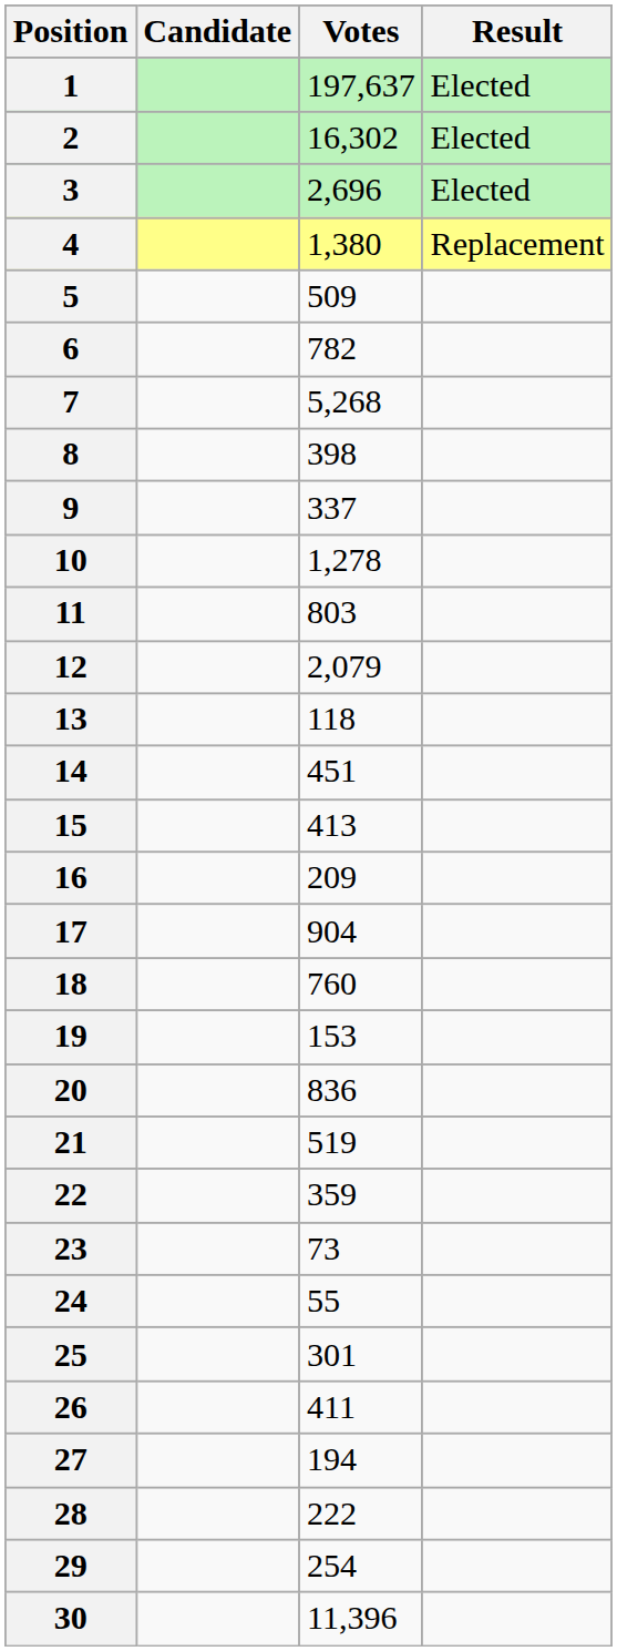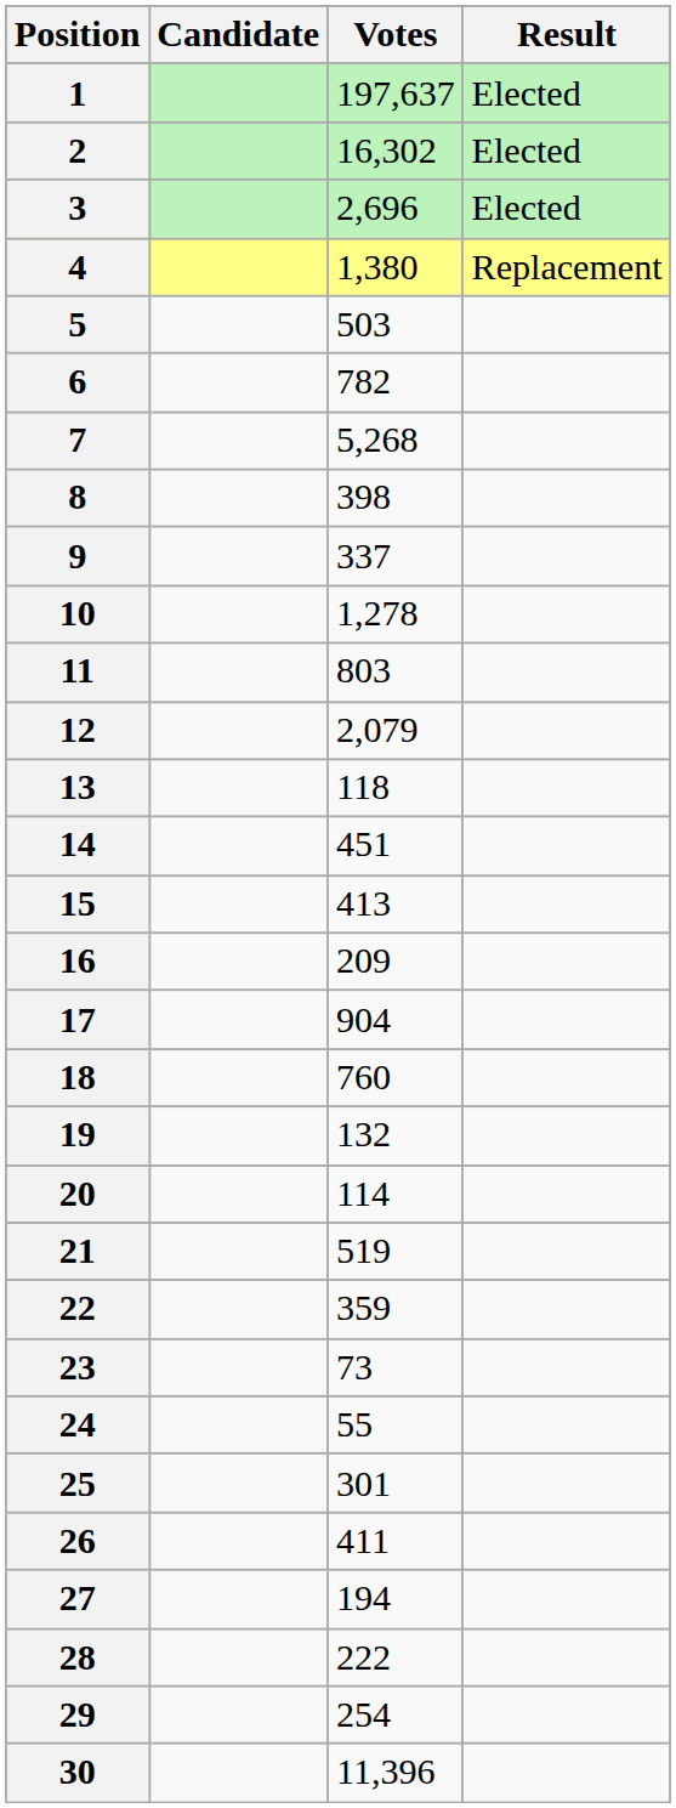 <table class="wikitable sortable col3right">
 <tr>
 <th scope="col">Position</th>
 <th scope="col">Candidate</th>
 <th scope="col">Votes</th>
 <th scope="col">Result</th>
 </tr>
 <tr bgcolor=bbf3bb>
 <th scope="row">1</th>
 <td></td>
 <td>197,637</td>
 <td>Elected</td>
 </tr>
 <tr bgcolor=bbf3bb>
 <th scope="row">2</th>
 <td></td>
 <td>16,302</td>
 <td>Elected</td>
 </tr>
 <tr bgcolor=bbf3bb>
 <th scope="row">3</th>
 <td></td>
 <td>2,696</td>
 <td>Elected</td>
 </tr>
 <tr bgcolor=#FF8>
 <th scope="row">4</th>
 <td></td>
 <td>1,380</td>
 <td>Replacement</td>
 </tr>
 <tr>
 <th scope="row">5</th>
 <td></td>
-<td>509</td>
+<td>503</td>
 <td></td>
 </tr>
 <tr>
 <th scope="row">6</th>
 <td></td>
 <td>782</td>
 <td></td>
 </tr>
 <tr>
 <th scope="row">7</th>
 <td></td>
 <td>5,268</td>
 <td></td>
 </tr>
 <tr>
 <th scope="row">8</th>
 <td></td>
 <td>398</td>
 <td></td>
 </tr>
 <tr>
 <th scope="row">9</th>
 <td></td>
 <td>337</td>
 <td></td>
 </tr>
 <tr>
 <th scope="row">10</th>
 <td></td>
 <td>1,278</td>
 <td></td>
 </tr>
 <tr>
 <th scope="row">11</th>
 <td></td>
 <td>803</td>
 <td></td>
 </tr>
 <tr>
 <th scope="row">12</th>
 <td></td>
 <td>2,079</td>
 <td></td>
 </tr>
 <tr>
 <th scope="row">13</th>
 <td></td>
 <td>118</td>
 <td></td>
 </tr>
 <tr>
 <th scope="row">14</th>
 <td></td>
 <td>451</td>
 <td></td>
 </tr>
 <tr>
 <th scope="row">15</th>
 <td></td>
 <td>413</td>
 <td></td>
 </tr>
 <tr>
 <th scope="row">16</th>
 <td></td>
 <td>209</td>
 <td></td>
 </tr>
 <tr>
 <th scope="row">17</th>
 <td></td>
 <td>904</td>
 <td></td>
 </tr>
 <tr>
 <th scope="row">18</th>
 <td></td>
 <td>760</td>
 <td></td>
 </tr>
 <tr>
 <th scope="row">19</th>
 <td></td>
-<td>153</td>
+<td>132</td>
 <td></td>
 </tr>
 <tr>
 <th scope="row">20</th>
 <td></td>
-<td>836</td>
+<td>114</td>
 <td></td>
 </tr>
 <tr>
 <th scope="row">21</th>
 <td></td>
 <td>519</td>
 <td></td>
 </tr>
 <tr>
 <th scope="row">22</th>
 <td></td>
 <td>359</td>
 <td></td>
 </tr>
 <tr>
 <th scope="row">23</th>
 <td></td>
 <td>73</td>
 <td></td>
 </tr>
 <tr>
 <th scope="row">24</th>
 <td></td>
 <td>55</td>
 <td></td>
 </tr>
 <tr>
 <th scope="row">25</th>
 <td></td>
 <td>301</td>
 <td></td>
 </tr>
 <tr>
 <th scope="row">26</th>
 <td></td>
 <td>411</td>
 <td></td>
 </tr>
 <tr>
 <th scope="row">27</th>
 <td></td>
 <td>194</td>
 <td></td>
 </tr>
 <tr>
 <th scope="row">28</th>
 <td></td>
 <td>222</td>
 <td></td>
 </tr>
 <tr>
 <th scope="row">29</th>
 <td></td>
 <td>254</td>
 <td></td>
 </tr>
 <tr>
 <th scope="row">30</th>
 <td></td>
 <td>11,396</td>
 <td></td>
 </tr>
 </table>
